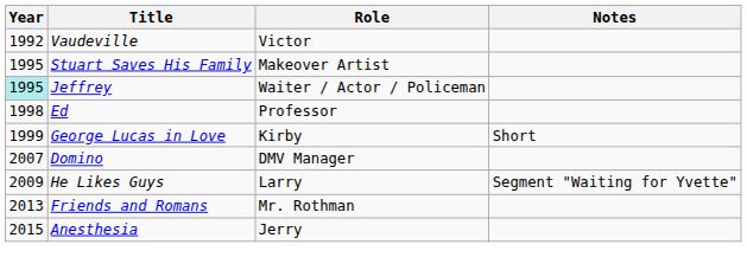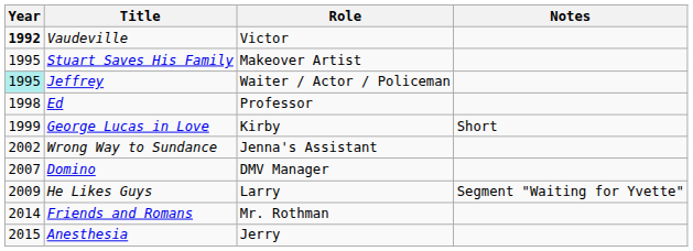 <table class="wikitable">
 <tr>
 <th>Year</th>
 <th>Title</th>
 <th>Role</th>
 <th>Notes</th>
 </tr>
 <tr>
-<td>1992</td>
+<td><strong>1992</strong></td>
 <td><em>Vaudeville</em></td>
 <td>Victor</td>
 <td></td>
 </tr>
 <tr>
 <td>1995</td>
 <td><em><a href='#'>Stuart Saves His Family</a></em></td>
 <td>Makeover Artist</td>
 <td></td>
 </tr>
 <tr>
 <td style="background: paleturquoise;">1995</td>
 <td><a href='#'><em>Jeffrey</em></a></td>
 <td>Waiter / Actor / Policeman</td>
 <td></td>
 </tr>
 <tr>
 <td>1998</td>
 <td><a href='#'><em>Ed</em></a></td>
 <td>Professor</td>
 <td></td>
 </tr>
 <tr>
 <td>1999</td>
 <td><em><a href='#'>George Lucas in Love</a></em></td>
 <td>Kirby</td>
 <td>Short</td>
 </tr>
 <tr>
+<td>2002</td>
+<td><em>Wrong Way to Sundance</em></td>
+<td>Jenna's Assistant</td>
+<td></td>
+</tr>
+<tr>
 <td>2007</td>
 <td><a href='#'><em>Domino</em></a></td>
 <td>DMV Manager</td>
 <td></td>
 </tr>
 <tr>
 <td>2009</td>
 <td><em>He Likes Guys</em></td>
 <td>Larry</td>
 <td>Segment "Waiting for Yvette"</td>
 </tr>
 <tr>
-<td>2013</td>
+<td>2014</td>
 <td><em><a href='#'>Friends and Romans</a></em></td>
 <td>Mr. Rothman</td>
 <td></td>
 </tr>
 <tr>
 <td>2015</td>
 <td><a href='#'><em>Anesthesia</em></a></td>
 <td>Jerry</td>
 <td></td>
 </tr>
 </table>
